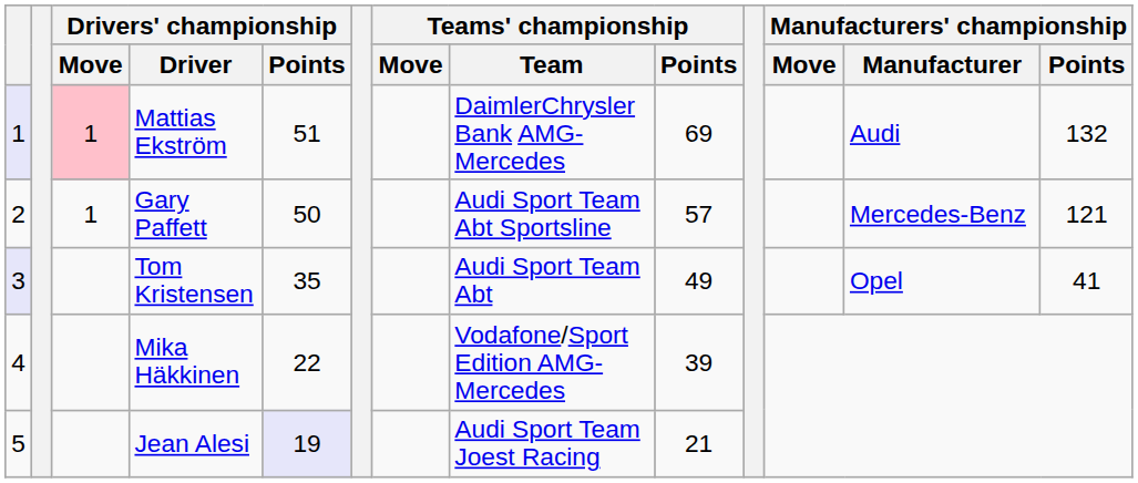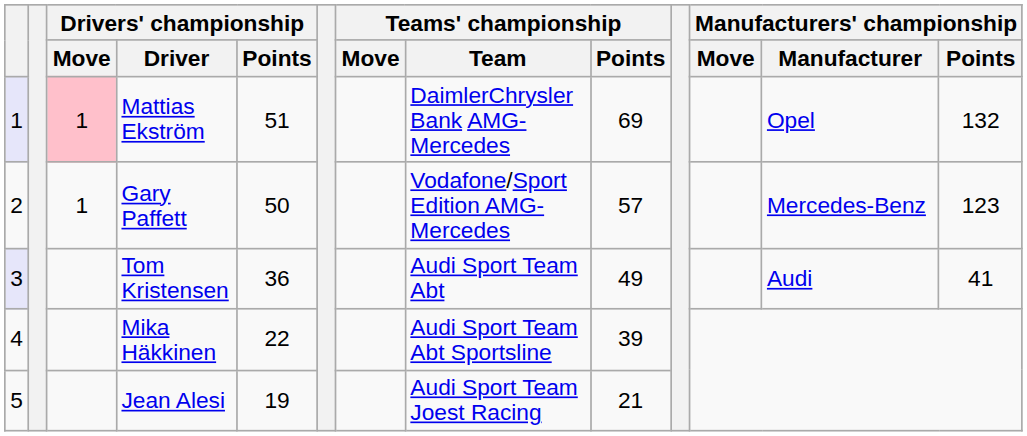 <table class="wikitable" style="font-size:85%;">
 <tr>
 <th rowspan="2"></th>
 <th rowspan="7" style="width:5px;"></th>
 <th colspan="3">Drivers' championship</th>
 <th rowspan="7" style="width:5px;"></th>
 <th colspan="3" nowrap>Teams' championship</th>
 <th rowspan="7" style="width:5px;"></th>
 <th colspan="3" nowrap>Manufacturers' championship</th>
 </tr>
 <tr>
 <th>Move</th>
 <th>Driver</th>
 <th>Points</th>
 <th>Move</th>
 <th>Team</th>
 <th>Points</th>
 <th>Move</th>
 <th>Manufacturer</th>
 <th>Points</th>
 </tr>
 <tr>
 <td align="center" style="background: lavender;">1</td>
 <td align="center" style="background: pink;"> 1</td>
 <td> <a href='#'>Mattias Ekström</a></td>
 <td align="center">51</td>
 <td align="center"></td>
 <td> <a href='#'>DaimlerChrysler Bank</a> <a href='#'>AMG-Mercedes</a></td>
 <td align="center">69</td>
 <td align="center"></td>
-<td> <a href='#'>Audi</a></td>
+<td> <a href='#'>Opel</a></td>
 <td align="center">132</td>
 </tr>
 <tr>
 <td align="center">2</td>
 <td align="center"> 1</td>
 <td> <a href='#'>Gary Paffett</a></td>
 <td align="center">50</td>
 <td align="center"></td>
-<td> <a href='#'>Audi Sport Team Abt Sportsline</a></td>
+<td> <a href='#'>Vodafone</a>/<a href='#'>Sport Edition AMG-Mercedes</a></td>
 <td align="center">57</td>
 <td align="center"></td>
 <td> <a href='#'>Mercedes-Benz</a></td>
-<td align="center">121</td>
+<td align="center">123</td>
 </tr>
 <tr>
 <td align="center" style="background: lavender;">3</td>
 <td align="center"></td>
 <td> <a href='#'>Tom Kristensen</a></td>
-<td align="center">35</td>
+<td align="center">36</td>
 <td align="center"></td>
 <td> <a href='#'>Audi Sport Team Abt</a></td>
 <td align="center">49</td>
 <td align="center"></td>
-<td> <a href='#'>Opel</a></td>
+<td> <a href='#'>Audi</a></td>
 <td align="center">41</td>
 </tr>
 <tr>
 <td align="center">4</td>
 <td align="center"></td>
 <td> <a href='#'>Mika Häkkinen</a></td>
 <td align="center">22</td>
 <td align="center"></td>
-<td> <a href='#'>Vodafone</a>/<a href='#'>Sport Edition AMG-Mercedes</a></td>
+<td> <a href='#'>Audi Sport Team Abt Sportsline</a></td>
 <td align="center">39</td>
 </tr>
 <tr>
 <td align="center">5</td>
 <td align="center"></td>
 <td> <a href='#'>Jean Alesi</a></td>
-<td align="center" style="background: lavender;">19</td>
+<td align="center">19</td>
 <td align="center"></td>
 <td> <a href='#'>Audi Sport Team Joest Racing</a></td>
 <td align="center">21</td>
 </tr>
 </table>
